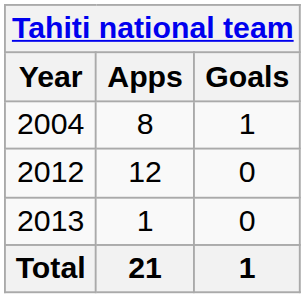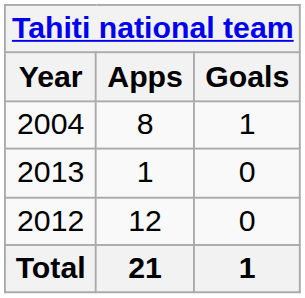 <table class="wikitable" style="text-align:center">
 <tr>
 <th colspan=3><a href='#'>Tahiti national team</a></th>
 </tr>
 <tr>
 <th>Year</th>
 <th>Apps</th>
 <th>Goals</th>
 </tr>
 <tr>
 <td>2004</td>
 <td>8</td>
 <td>1</td>
 </tr>
 <tr>
-<td>2012</td>
-<td>12</td>
+<td>2013</td>
+<td>1</td>
 <td>0</td>
 </tr>
 <tr>
-<td>2013</td>
-<td>1</td>
+<td>2012</td>
+<td>12</td>
 <td>0</td>
 </tr>
 <tr>
 <th>Total</th>
 <th>21</th>
 <th>1</th>
 </tr>
 </table>
